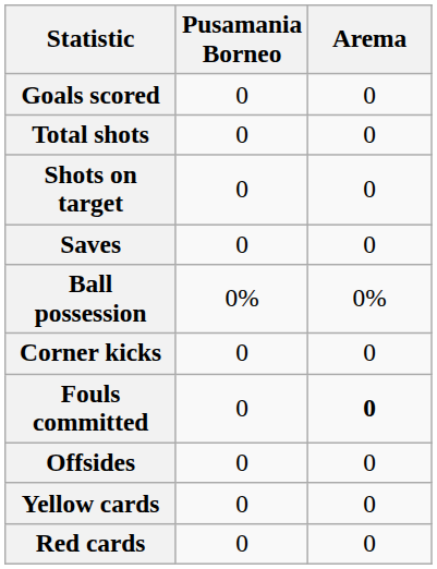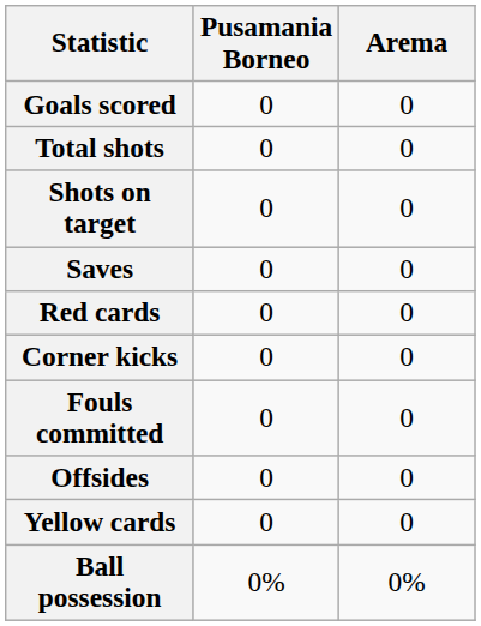 <table class="wikitable plainrowheaders" style="text-align:center">
 <tr>
 <th scope="col" style="width:100px">Statistic</th>
 <th scope="col" style="width:70px">Pusamania Borneo</th>
 <th scope="col" style="width:70px">Arema</th>
 </tr>
 <tr>
 <th scope=row>Goals scored</th>
 <td>0</td>
 <td>0</td>
 </tr>
 <tr>
 <th scope=row>Total shots</th>
 <td>0</td>
 <td>0</td>
 </tr>
 <tr>
 <th scope=row>Shots on target</th>
 <td>0</td>
 <td>0</td>
 </tr>
 <tr>
 <th scope=row>Saves</th>
 <td>0</td>
 <td>0</td>
 </tr>
 <tr>
-<th scope=row>Ball possession</th>
-<td>0%</td>
-<td>0%</td>
+<th scope=row>Red cards</th>
+<td>0</td>
+<td>0</td>
 </tr>
 <tr>
 <th scope=row>Corner kicks</th>
 <td>0</td>
 <td>0</td>
 </tr>
 <tr>
 <th scope=row>Fouls committed</th>
 <td>0</td>
-<td><strong>0</strong></td>
+<td>0</td>
 </tr>
 <tr>
 <th scope=row>Offsides</th>
 <td>0</td>
 <td>0</td>
 </tr>
 <tr>
 <th scope=row>Yellow cards</th>
 <td>0</td>
 <td>0</td>
 </tr>
 <tr>
-<th scope=row>Red cards</th>
-<td>0</td>
-<td>0</td>
+<th scope=row>Ball possession</th>
+<td>0%</td>
+<td>0%</td>
 </tr>
 </table>
